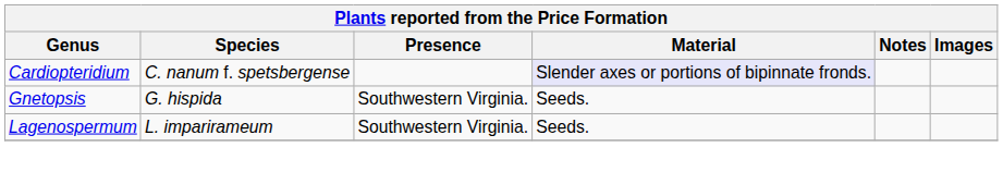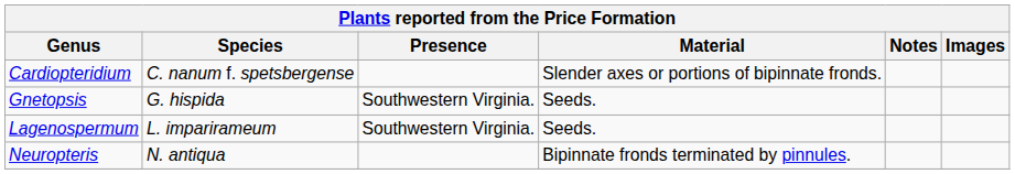 <table class="wikitable" align="center">
 <tr>
 <th colspan="6" align="center"><strong><a href='#'>Plants</a> reported from the Price Formation</strong></th>
 </tr>
 <tr>
 <th>Genus</th>
 <th>Species</th>
 <th>Presence</th>
 <th><strong>Material</strong></th>
 <th>Notes</th>
 <th>Images</th>
 </tr>
 <tr>
 <td><em><a href='#'>Cardiopteridium</a></em></td>
 <td><em>C. nanum</em> f. <em>spetsbergense</em></td>
 <td></td>
-<td style="background: lavender;">Slender axes or portions of bipinnate fronds.</td>
+<td>Slender axes or portions of bipinnate fronds.</td>
 <td></td>
 <td></td>
 </tr>
 <tr>
 <td><em><a href='#'>Gnetopsis</a></em></td>
 <td><em>G. hispida</em></td>
 <td>Southwestern Virginia.</td>
 <td>Seeds.</td>
 <td></td>
 <td></td>
 </tr>
 <tr>
 <td><em><a href='#'>Lagenospermum</a></em></td>
 <td><em>L. imparirameum</em></td>
 <td>Southwestern Virginia.</td>
 <td>Seeds.</td>
 <td></td>
 <td></td>
 </tr>
 <tr>
+<td><em><a href='#'>Neuropteris</a></em></td>
+<td><em>N. antiqua</em></td>
+<td></td>
+<td>Bipinnate fronds terminated by <a href='#'>pinnules</a>.</td>
+<td></td>
+<td></td>
+</tr>
+<tr>
 </tr>
 </table>
